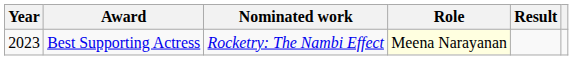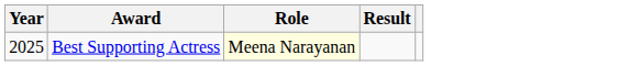 <table class="wikitable">
 <tr>
 <th>Year</th>
 <th>Award</th>
-<th>Nominated work</th>
 <th>Role</th>
 <th>Result</th>
 <th></th>
 </tr>
 <tr>
-<td>2023</td>
+<td>2025</td>
 <td><a href='#'>Best Supporting Actress</a></td>
-<td><em><a href='#'>Rocketry: The Nambi Effect</a></em></td>
 <td style="background: lightyellow;">Meena Narayanan</td>
 <td></td>
 <td></td>
 </tr>
 </table>
